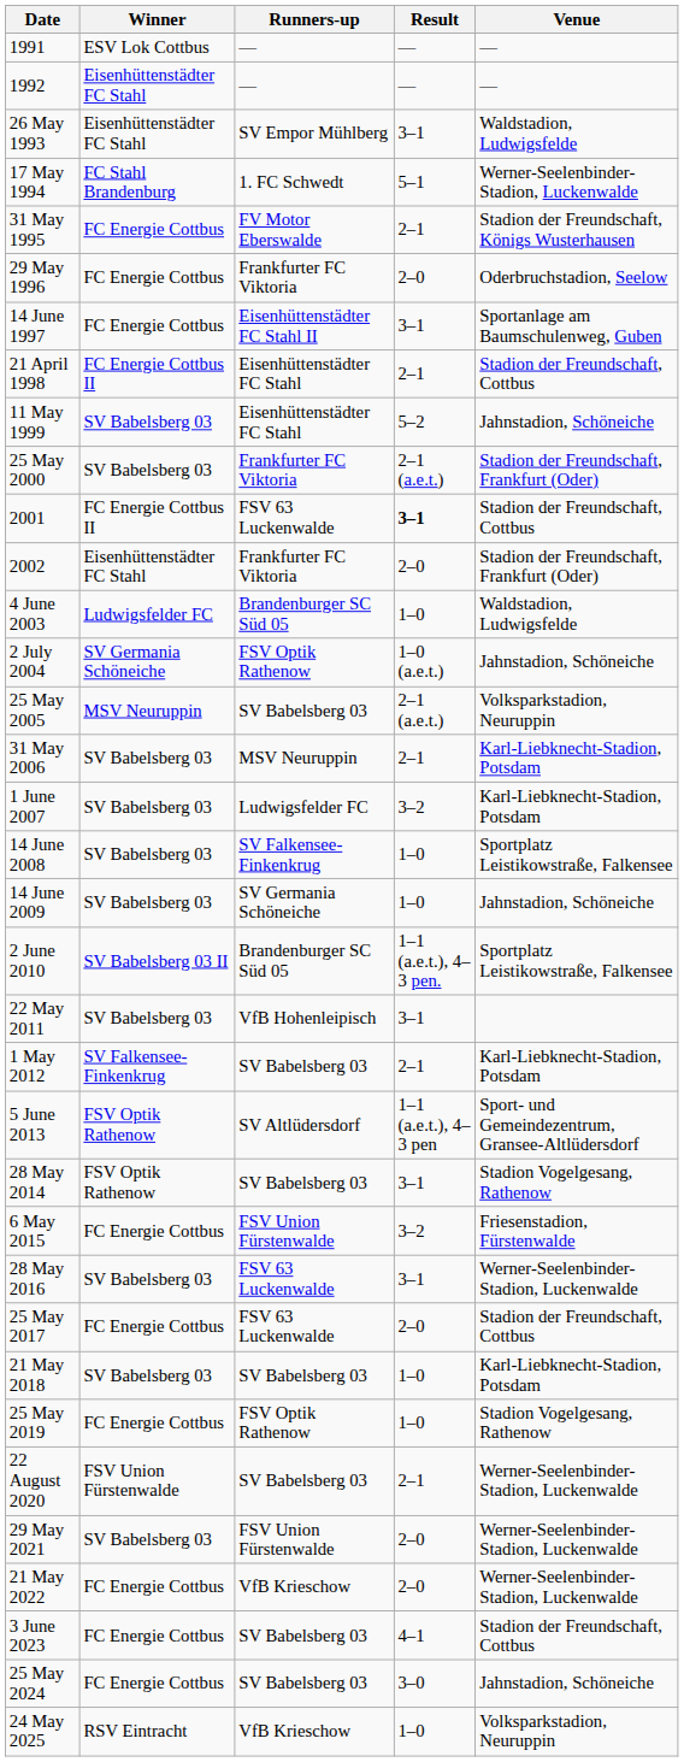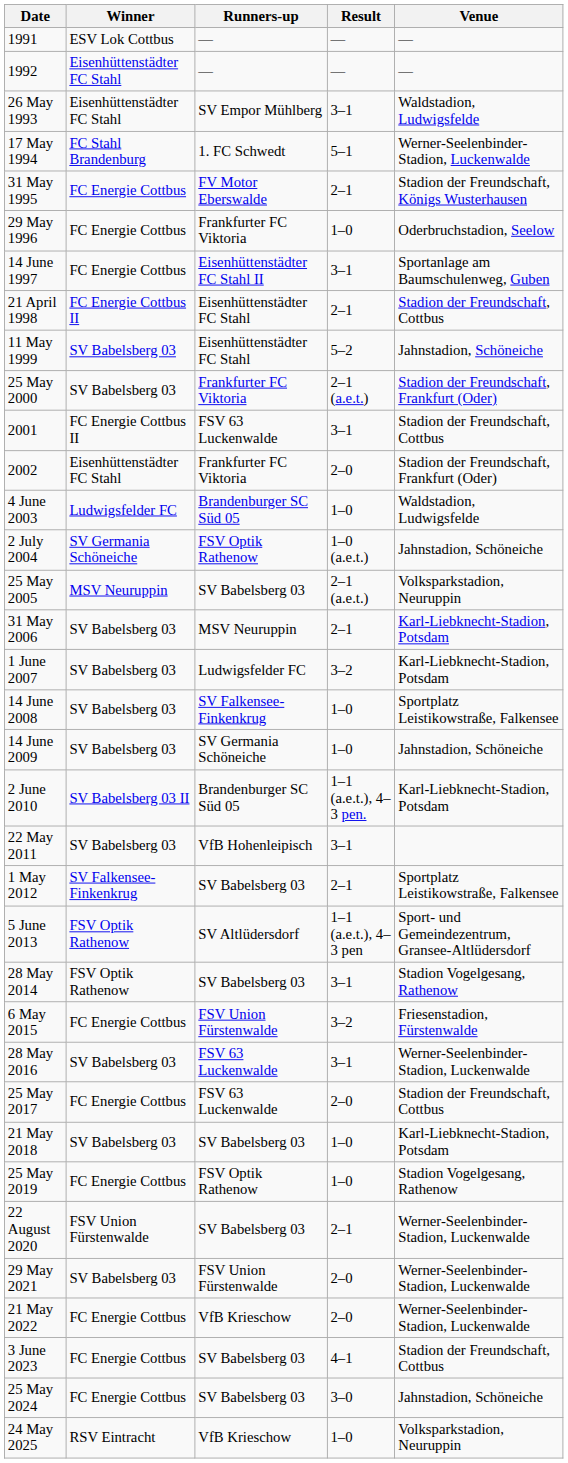 <table class="wikitable">
 <tr>
 <th>Date</th>
 <th>Winner</th>
 <th>Runners-up</th>
 <th>Result</th>
 <th>Venue</th>
 </tr>
 <tr>
 <td>1991</td>
 <td>ESV Lok Cottbus</td>
 <td>—</td>
 <td>—</td>
 <td>—</td>
 </tr>
 <tr>
 <td>1992</td>
 <td><a href='#'>Eisenhüttenstädter FC Stahl</a></td>
 <td>—</td>
 <td>—</td>
 <td>—</td>
 </tr>
 <tr>
 <td>26 May 1993</td>
 <td>Eisenhüttenstädter FC Stahl</td>
 <td>SV Empor Mühlberg</td>
 <td>3–1</td>
 <td>Waldstadion, <a href='#'>Ludwigsfelde</a></td>
 </tr>
 <tr>
 <td>17 May 1994</td>
 <td><a href='#'>FC Stahl Brandenburg</a></td>
 <td>1. FC Schwedt</td>
 <td>5–1</td>
 <td>Werner-Seelenbinder-Stadion, <a href='#'>Luckenwalde</a></td>
 </tr>
 <tr>
 <td>31 May 1995</td>
 <td><a href='#'>FC Energie Cottbus</a></td>
 <td><a href='#'>FV Motor Eberswalde</a></td>
 <td>2–1</td>
 <td>Stadion der Freundschaft, <a href='#'>Königs Wusterhausen</a></td>
 </tr>
 <tr>
 <td>29 May 1996</td>
 <td>FC Energie Cottbus</td>
 <td>Frankfurter FC Viktoria</td>
-<td>2–0</td>
+<td>1–0</td>
 <td>Oderbruchstadion, <a href='#'>Seelow</a></td>
 </tr>
 <tr>
 <td>14 June 1997</td>
 <td>FC Energie Cottbus</td>
 <td><a href='#'>Eisenhüttenstädter FC Stahl II</a></td>
 <td>3–1</td>
 <td>Sportanlage am Baumschulenweg, <a href='#'>Guben</a></td>
 </tr>
 <tr>
 <td>21 April 1998</td>
 <td><a href='#'>FC Energie Cottbus II</a></td>
 <td>Eisenhüttenstädter FC Stahl</td>
 <td>2–1</td>
 <td><a href='#'>Stadion der Freundschaft</a>, Cottbus</td>
 </tr>
 <tr>
 <td>11 May 1999</td>
 <td><a href='#'>SV Babelsberg 03</a></td>
 <td>Eisenhüttenstädter FC Stahl</td>
 <td>5–2</td>
 <td>Jahnstadion, <a href='#'>Schöneiche</a></td>
 </tr>
 <tr>
 <td>25 May 2000</td>
 <td>SV Babelsberg 03</td>
 <td><a href='#'>Frankfurter FC Viktoria</a></td>
 <td>2–1 (<a href='#'>a.e.t.</a>)</td>
 <td><a href='#'>Stadion der Freundschaft</a>, <a href='#'>Frankfurt (Oder)</a></td>
 </tr>
 <tr>
 <td>2001</td>
 <td>FC Energie Cottbus II</td>
 <td>FSV 63 Luckenwalde</td>
-<td><strong>3–1</strong></td>
+<td>3–1</td>
 <td>Stadion der Freundschaft, Cottbus</td>
 </tr>
 <tr>
 <td>2002</td>
 <td>Eisenhüttenstädter FC Stahl</td>
 <td>Frankfurter FC Viktoria</td>
 <td>2–0</td>
 <td>Stadion der Freundschaft, Frankfurt (Oder)</td>
 </tr>
 <tr>
 <td>4 June 2003</td>
 <td><a href='#'>Ludwigsfelder FC</a></td>
 <td><a href='#'>Brandenburger SC Süd 05</a></td>
 <td>1–0</td>
 <td>Waldstadion, Ludwigsfelde</td>
 </tr>
 <tr>
 <td>2 July 2004</td>
 <td><a href='#'>SV Germania Schöneiche</a></td>
 <td><a href='#'>FSV Optik Rathenow</a></td>
 <td>1–0 (a.e.t.)</td>
 <td>Jahnstadion, Schöneiche</td>
 </tr>
 <tr>
 <td>25 May 2005</td>
 <td><a href='#'>MSV Neuruppin</a></td>
 <td>SV Babelsberg 03</td>
 <td>2–1 (a.e.t.)</td>
 <td>Volksparkstadion, Neuruppin</td>
 </tr>
 <tr>
 <td>31 May 2006</td>
 <td>SV Babelsberg 03</td>
 <td>MSV Neuruppin</td>
 <td>2–1</td>
 <td><a href='#'>Karl-Liebknecht-Stadion</a>, <a href='#'>Potsdam</a></td>
 </tr>
 <tr>
 <td>1 June 2007</td>
 <td>SV Babelsberg 03</td>
 <td>Ludwigsfelder FC</td>
 <td>3–2</td>
 <td>Karl-Liebknecht-Stadion, Potsdam</td>
 </tr>
 <tr>
 <td>14 June 2008</td>
 <td>SV Babelsberg 03</td>
 <td><a href='#'>SV Falkensee-Finkenkrug</a></td>
 <td>1–0</td>
 <td>Sportplatz Leistikowstraße, Falkensee</td>
 </tr>
 <tr>
 <td>14 June 2009</td>
 <td>SV Babelsberg 03</td>
 <td>SV Germania Schöneiche</td>
 <td>1–0</td>
 <td>Jahnstadion, Schöneiche</td>
 </tr>
 <tr>
 <td>2 June 2010</td>
 <td><a href='#'>SV Babelsberg 03 II</a></td>
 <td>Brandenburger SC Süd 05</td>
 <td>1–1 (a.e.t.), 4–3 <a href='#'>pen.</a></td>
-<td>Sportplatz Leistikowstraße, Falkensee</td>
+<td>Karl-Liebknecht-Stadion, Potsdam</td>
 </tr>
 <tr>
 <td>22 May 2011</td>
 <td>SV Babelsberg 03</td>
 <td>VfB Hohenleipisch</td>
 <td>3–1</td>
 <td></td>
 </tr>
 <tr>
 <td>1 May 2012</td>
 <td><a href='#'>SV Falkensee-Finkenkrug</a></td>
 <td>SV Babelsberg 03</td>
 <td>2–1</td>
-<td>Karl-Liebknecht-Stadion, Potsdam</td>
+<td>Sportplatz Leistikowstraße, Falkensee</td>
 </tr>
 <tr>
 <td>5 June 2013</td>
 <td><a href='#'>FSV Optik Rathenow</a></td>
 <td>SV Altlüdersdorf</td>
 <td>1–1 (a.e.t.), 4–3 pen</td>
 <td>Sport- und Gemeindezentrum, Gransee-Altlüdersdorf</td>
 </tr>
 <tr>
 <td>28 May 2014</td>
 <td>FSV Optik Rathenow</td>
 <td>SV Babelsberg 03</td>
 <td>3–1</td>
 <td>Stadion Vogelgesang, <a href='#'>Rathenow</a></td>
 </tr>
 <tr>
 <td>6 May 2015</td>
 <td>FC Energie Cottbus</td>
 <td><a href='#'>FSV Union Fürstenwalde</a></td>
 <td>3–2</td>
 <td>Friesenstadion, <a href='#'>Fürstenwalde</a></td>
 </tr>
 <tr>
 <td>28 May 2016</td>
 <td>SV Babelsberg 03</td>
 <td><a href='#'>FSV 63 Luckenwalde</a></td>
 <td>3–1</td>
 <td>Werner-Seelenbinder-Stadion, Luckenwalde</td>
 </tr>
 <tr>
 <td>25 May 2017</td>
 <td>FC Energie Cottbus</td>
 <td>FSV 63 Luckenwalde</td>
 <td>2–0</td>
 <td>Stadion der Freundschaft, Cottbus</td>
 </tr>
 <tr>
 <td>21 May 2018</td>
 <td>SV Babelsberg 03</td>
 <td>SV Babelsberg 03</td>
 <td>1–0</td>
 <td>Karl-Liebknecht-Stadion, Potsdam</td>
 </tr>
 <tr>
 <td>25 May 2019</td>
 <td>FC Energie Cottbus</td>
 <td>FSV Optik Rathenow</td>
 <td>1–0</td>
 <td>Stadion Vogelgesang, Rathenow</td>
 </tr>
 <tr>
 <td>22 August 2020</td>
 <td>FSV Union Fürstenwalde</td>
 <td>SV Babelsberg 03</td>
 <td>2–1</td>
 <td>Werner-Seelenbinder-Stadion, Luckenwalde</td>
 </tr>
 <tr>
 <td>29 May 2021</td>
 <td>SV Babelsberg 03</td>
 <td>FSV Union Fürstenwalde</td>
 <td>2–0</td>
 <td>Werner-Seelenbinder-Stadion, Luckenwalde</td>
 </tr>
 <tr>
 <td>21 May 2022</td>
 <td>FC Energie Cottbus</td>
 <td>VfB Krieschow</td>
 <td>2–0</td>
 <td>Werner-Seelenbinder-Stadion, Luckenwalde</td>
 </tr>
 <tr>
 <td>3 June 2023</td>
 <td>FC Energie Cottbus</td>
 <td>SV Babelsberg 03</td>
 <td>4–1</td>
 <td>Stadion der Freundschaft, Cottbus</td>
 </tr>
 <tr>
 <td>25 May 2024</td>
 <td>FC Energie Cottbus</td>
 <td>SV Babelsberg 03</td>
 <td>3–0</td>
 <td>Jahnstadion, Schöneiche</td>
 </tr>
 <tr>
 <td>24 May 2025</td>
 <td>RSV Eintracht</td>
 <td>VfB Krieschow</td>
 <td>1–0</td>
 <td>Volksparkstadion, Neuruppin</td>
 </tr>
 </table>
